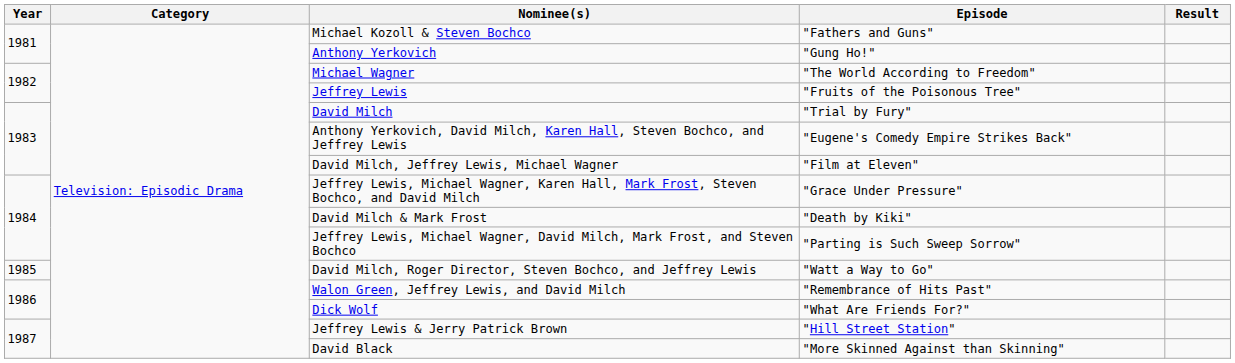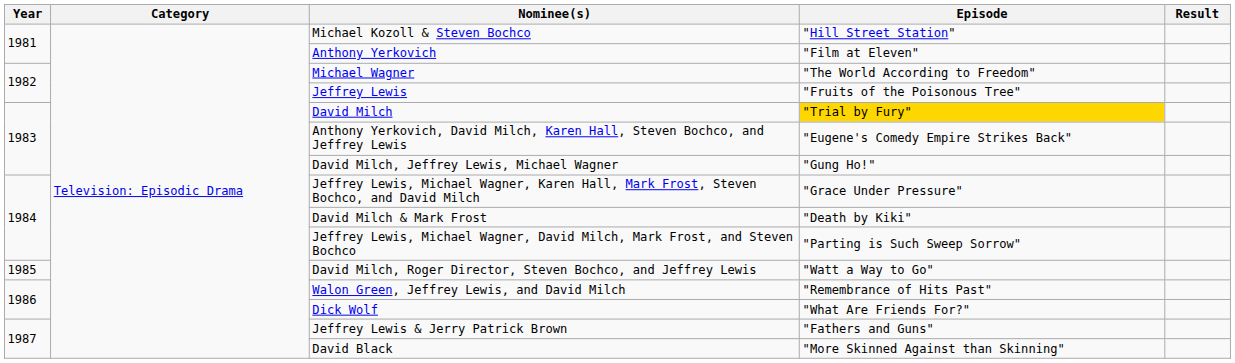 <table class="wikitable" style="font-size: 95%">
 <tr>
 <th>Year</th>
 <th>Category</th>
 <th style="width:40%;">Nominee(s)</th>
 <th>Episode</th>
 <th>Result</th>
 </tr>
 <tr>
 <td rowspan=2>1981</td>
 <td rowspan=15><a href='#'>Television: Episodic Drama</a></td>
 <td>Michael Kozoll & <a href='#'>Steven Bochco</a></td>
-<td>"Fathers and Guns"</td>
+<td>"<a href='#'>Hill Street Station</a>"</td>
 <td></td>
 </tr>
 <tr>
 <td><a href='#'>Anthony Yerkovich</a></td>
-<td>"Gung Ho!"</td>
+<td>"Film at Eleven"</td>
 <td></td>
 </tr>
 <tr>
 <td rowspan=2>1982</td>
 <td><a href='#'>Michael Wagner</a></td>
 <td>"The World According to Freedom"</td>
 <td></td>
 </tr>
 <tr>
 <td><a href='#'>Jeffrey Lewis</a></td>
 <td>"Fruits of the Poisonous Tree"</td>
 <td></td>
 </tr>
 <tr>
 <td rowspan=3>1983</td>
 <td><a href='#'>David Milch</a></td>
-<td>"Trial by Fury"</td>
+<td style="background: gold;">"Trial by Fury"</td>
 <td></td>
 </tr>
 <tr>
 <td>Anthony Yerkovich, David Milch, <a href='#'>Karen Hall</a>, Steven Bochco, and Jeffrey Lewis</td>
 <td>"Eugene's Comedy Empire Strikes Back"</td>
 <td></td>
 </tr>
 <tr>
 <td>David Milch, Jeffrey Lewis, Michael Wagner</td>
-<td>"Film at Eleven"</td>
+<td>"Gung Ho!"</td>
 <td></td>
 </tr>
 <tr>
 <td rowspan=3>1984</td>
 <td>Jeffrey Lewis, Michael Wagner, Karen Hall, <a href='#'>Mark Frost</a>, Steven Bochco, and David Milch</td>
 <td>"Grace Under Pressure"</td>
 <td></td>
 </tr>
 <tr>
 <td>David Milch & Mark Frost</td>
 <td>"Death by Kiki"</td>
 <td></td>
 </tr>
 <tr>
 <td>Jeffrey Lewis, Michael Wagner, David Milch, Mark Frost, and Steven Bochco</td>
 <td>"Parting is Such Sweep Sorrow"</td>
 <td></td>
 </tr>
 <tr>
 <td>1985</td>
 <td>David Milch, Roger Director, Steven Bochco, and Jeffrey Lewis</td>
 <td>"Watt a Way to Go"</td>
 <td></td>
 </tr>
 <tr>
 <td rowspan=2>1986</td>
 <td><a href='#'>Walon Green</a>, Jeffrey Lewis, and David Milch</td>
 <td>"Remembrance of Hits Past"</td>
 <td></td>
 </tr>
 <tr>
 <td><a href='#'>Dick Wolf</a></td>
 <td>"What Are Friends For?"</td>
 <td></td>
 </tr>
 <tr>
 <td rowspan=2>1987</td>
 <td>Jeffrey Lewis & Jerry Patrick Brown</td>
-<td>"<a href='#'>Hill Street Station</a>"</td>
+<td>"Fathers and Guns"</td>
 <td></td>
 </tr>
 <tr>
 <td>David Black</td>
 <td>"More Skinned Against than Skinning"</td>
 <td></td>
 </tr>
 </table>
